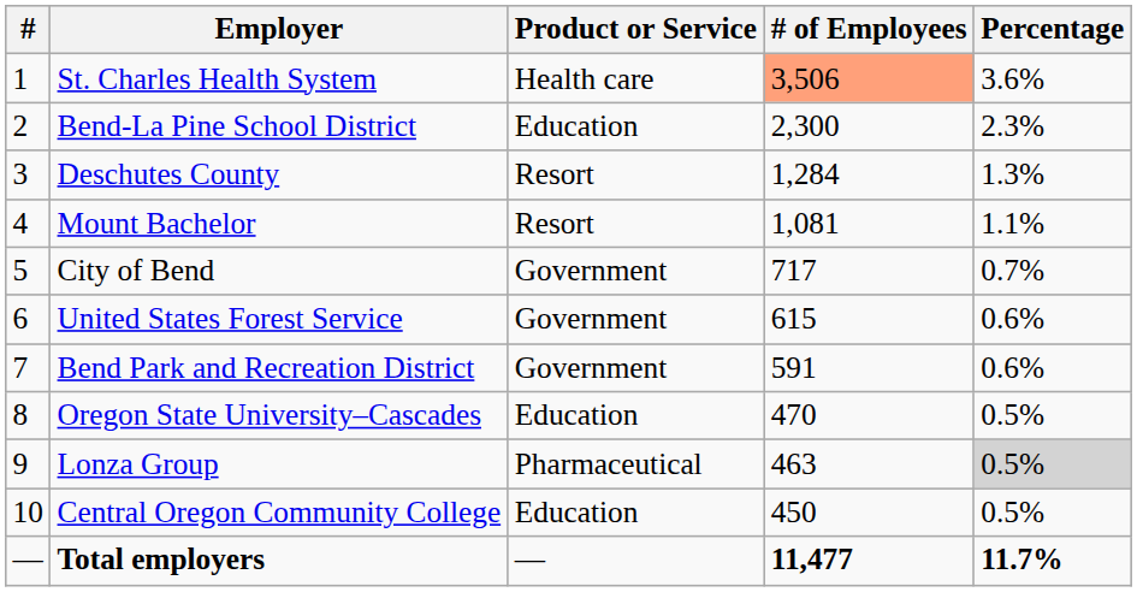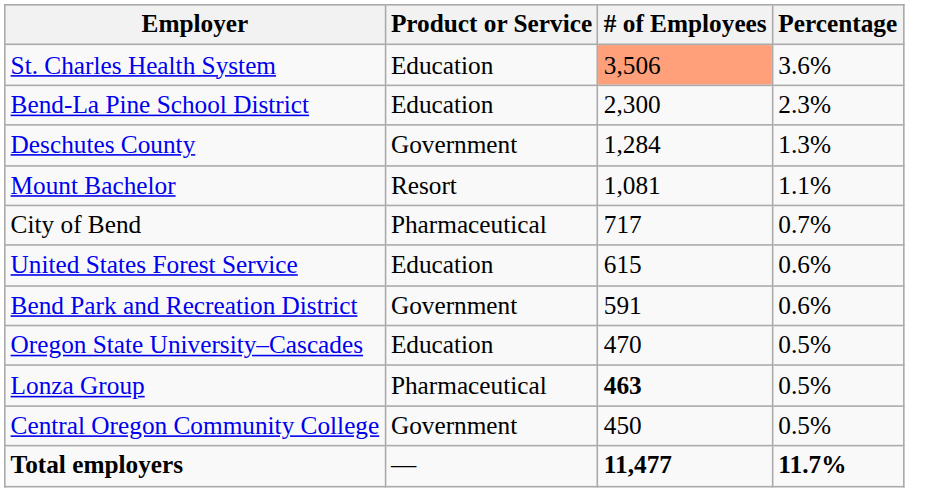 <table class="wikitable">
 <tr>
-<th>#</th>
 <th>Employer</th>
 <th>Product or Service</th>
 <th># of Employees</th>
 <th>Percentage</th>
 </tr>
 <tr>
-<td>1</td>
 <td><a href='#'>St. Charles Health System</a></td>
-<td>Health care</td>
+<td>Education</td>
 <td style="background: lightsalmon;">3,506</td>
 <td>3.6%</td>
 </tr>
 <tr>
-<td>2</td>
 <td><a href='#'>Bend-La Pine School District</a></td>
 <td>Education</td>
 <td>2,300</td>
 <td>2.3%</td>
 </tr>
 <tr>
-<td>3</td>
 <td><a href='#'>Deschutes County</a></td>
-<td>Resort</td>
+<td>Government</td>
 <td>1,284</td>
 <td>1.3%</td>
 </tr>
 <tr>
-<td>4</td>
 <td><a href='#'>Mount Bachelor</a></td>
 <td>Resort</td>
 <td>1,081</td>
 <td>1.1%</td>
 </tr>
 <tr>
-<td>5</td>
 <td>City of Bend</td>
-<td>Government</td>
+<td>Pharmaceutical</td>
 <td>717</td>
 <td>0.7%</td>
 </tr>
 <tr>
-<td>6</td>
 <td><a href='#'>United States Forest Service</a></td>
-<td>Government</td>
+<td>Education</td>
 <td>615</td>
 <td>0.6%</td>
 </tr>
 <tr>
-<td>7</td>
 <td><a href='#'>Bend Park and Recreation District</a></td>
 <td>Government</td>
 <td>591</td>
 <td>0.6%</td>
 </tr>
 <tr>
-<td>8</td>
 <td><a href='#'>Oregon State University–Cascades</a></td>
 <td>Education</td>
 <td>470</td>
 <td>0.5%</td>
 </tr>
 <tr>
-<td>9</td>
 <td><a href='#'>Lonza Group</a></td>
 <td>Pharmaceutical</td>
-<td>463</td>
-<td style="background: lightgrey;">0.5%</td>
+<td><strong>463</strong></td>
+<td>0.5%</td>
 </tr>
 <tr>
-<td>10</td>
 <td><a href='#'>Central Oregon Community College</a></td>
-<td>Education</td>
+<td>Government</td>
 <td>450</td>
 <td>0.5%</td>
 </tr>
 <tr>
-<td>—</td>
 <td><strong>Total employers</strong></td>
 <td>—</td>
 <td><strong>11,477</strong></td>
 <td><strong>11.7%</strong></td>
 </tr>
 </table>
